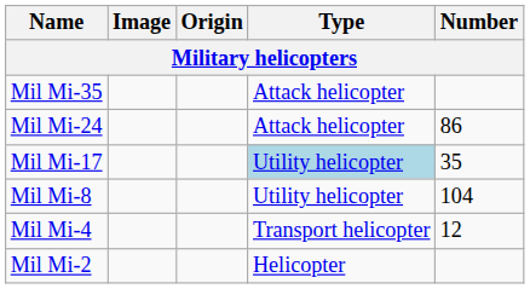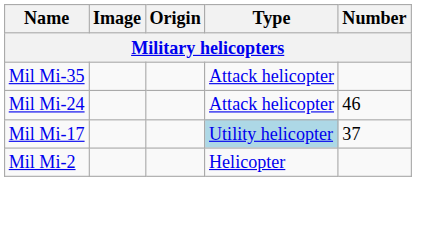 <table class="wikitable">
 <tr>
 <th>Name</th>
 <th>Image</th>
 <th>Origin</th>
 <th>Type</th>
 <th>Number</th>
 </tr>
 <tr>
 <th colspan="5"><a href='#'>Military helicopters</a></th>
 </tr>
 <tr>
 <td><a href='#'>Mil Mi-35</a></td>
 <td></td>
 <td></td>
 <td><a href='#'>Attack helicopter</a></td>
 <td></td>
 </tr>
 <tr>
 <td><a href='#'>Mil Mi-24</a></td>
 <td></td>
 <td></td>
 <td><a href='#'>Attack helicopter</a></td>
-<td>86</td>
+<td>46</td>
 </tr>
 <tr>
 <td><a href='#'>Mil Mi-17</a></td>
 <td></td>
 <td></td>
 <td style="background: lightblue;"><a href='#'>Utility helicopter</a></td>
-<td>35</td>
-</tr>
-<tr>
-<td><a href='#'>Mil Mi-8</a></td>
-<td></td>
-<td><br></td>
-<td><a href='#'>Utility helicopter</a></td>
-<td>104</td>
-</tr>
-<tr>
-<td><a href='#'>Mil Mi-4</a></td>
-<td></td>
-<td></td>
-<td><a href='#'>Transport helicopter</a></td>
-<td>12</td>
+<td>37</td>
 </tr>
 <tr>
 <td><a href='#'>Mil Mi-2</a></td>
 <td></td>
 <td></td>
 <td><a href='#'>Helicopter</a></td>
 <td></td>
 </tr>
 </table>
